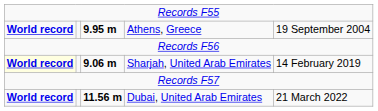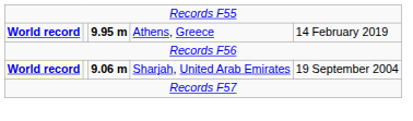 <table class="wikitable">
 <tr>
 <td colspan=5 align=center><em><a href='#'>Records F55</a></em></td>
 </tr>
 <tr>
 <td><a href='#'><strong>World record</strong></a></td>
 <td></td>
 <td><strong>9.95 m</strong></td>
 <td><a href='#'>Athens</a>, <a href='#'>Greece</a></td>
-<td>19 September 2004</td>
+<td>14 February 2019</td>
 </tr>
 <tr>
 <td colspan=5 align=center><em><a href='#'>Records F56</a></em></td>
 </tr>
 <tr>
 <td style="background: lightyellow;"><a href='#'><strong>World record</strong></a></td>
 <td></td>
 <td><strong>9.06 m</strong></td>
 <td><a href='#'>Sharjah</a>, <a href='#'>United Arab Emirates</a></td>
-<td>14 February 2019</td>
+<td>19 September 2004</td>
 </tr>
 <tr>
 <td colspan=5 align=center><em><a href='#'>Records F57</a></em></td>
 </tr>
-<tr>
-<td><a href='#'><strong>World record</strong></a></td>
-<td></td>
-<td><strong>11.56 m</strong></td>
-<td><a href='#'>Dubai</a>, <a href='#'>United Arab Emirates</a></td>
-<td>21 March 2022</td>
-</tr>
 </table>
